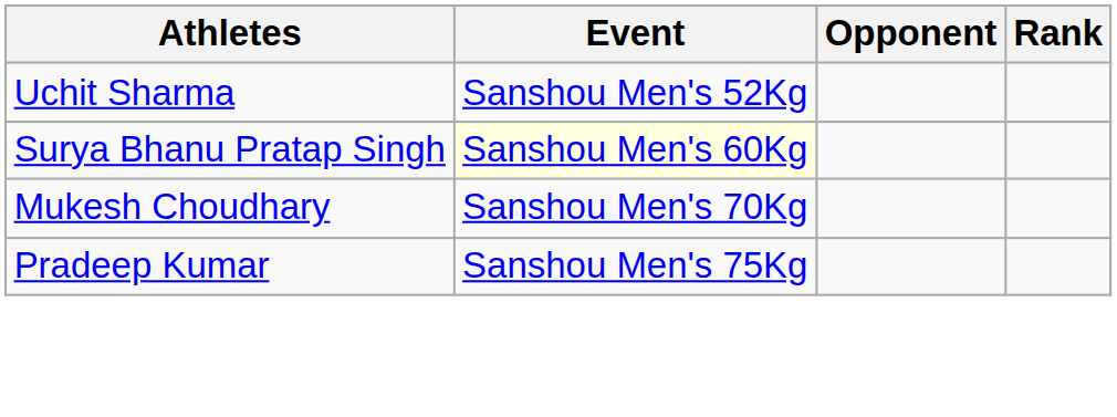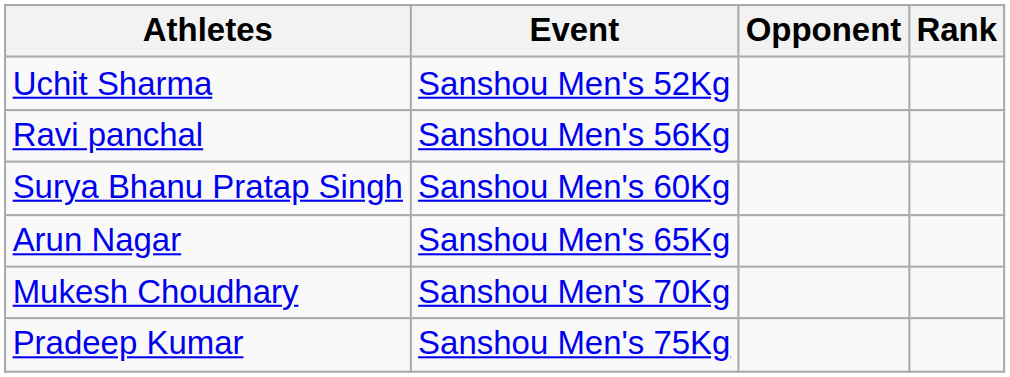 <table class="wikitable">
 <tr>
 <th>Athletes</th>
 <th>Event</th>
 <th>Opponent</th>
 <th>Rank</th>
 </tr>
 <tr>
 <td><a href='#'>Uchit Sharma</a></td>
 <td><a href='#'>Sanshou Men's 52Kg</a></td>
 <td></td>
 <td></td>
 </tr>
 <tr>
+<td><a href='#'>Ravi panchal</a></td>
+<td><a href='#'>Sanshou Men's 56Kg</a></td>
+<td></td>
+<td></td>
+</tr>
+<tr>
 <td><a href='#'>Surya Bhanu Pratap Singh</a></td>
-<td style="background: lightyellow;"><a href='#'>Sanshou Men's 60Kg</a></td>
+<td><a href='#'>Sanshou Men's 60Kg</a></td>
+<td></td>
+<td></td>
+</tr>
+<tr>
+<td><a href='#'>Arun Nagar</a></td>
+<td><a href='#'>Sanshou Men's 65Kg</a></td>
 <td></td>
 <td></td>
 </tr>
 <tr>
 <td><a href='#'>Mukesh Choudhary</a></td>
 <td><a href='#'>Sanshou Men's 70Kg</a></td>
 <td></td>
 <td></td>
 </tr>
 <tr>
 <td><a href='#'>Pradeep Kumar</a></td>
 <td><a href='#'>Sanshou Men's 75Kg</a></td>
 <td></td>
 <td></td>
 </tr>
 </table>
